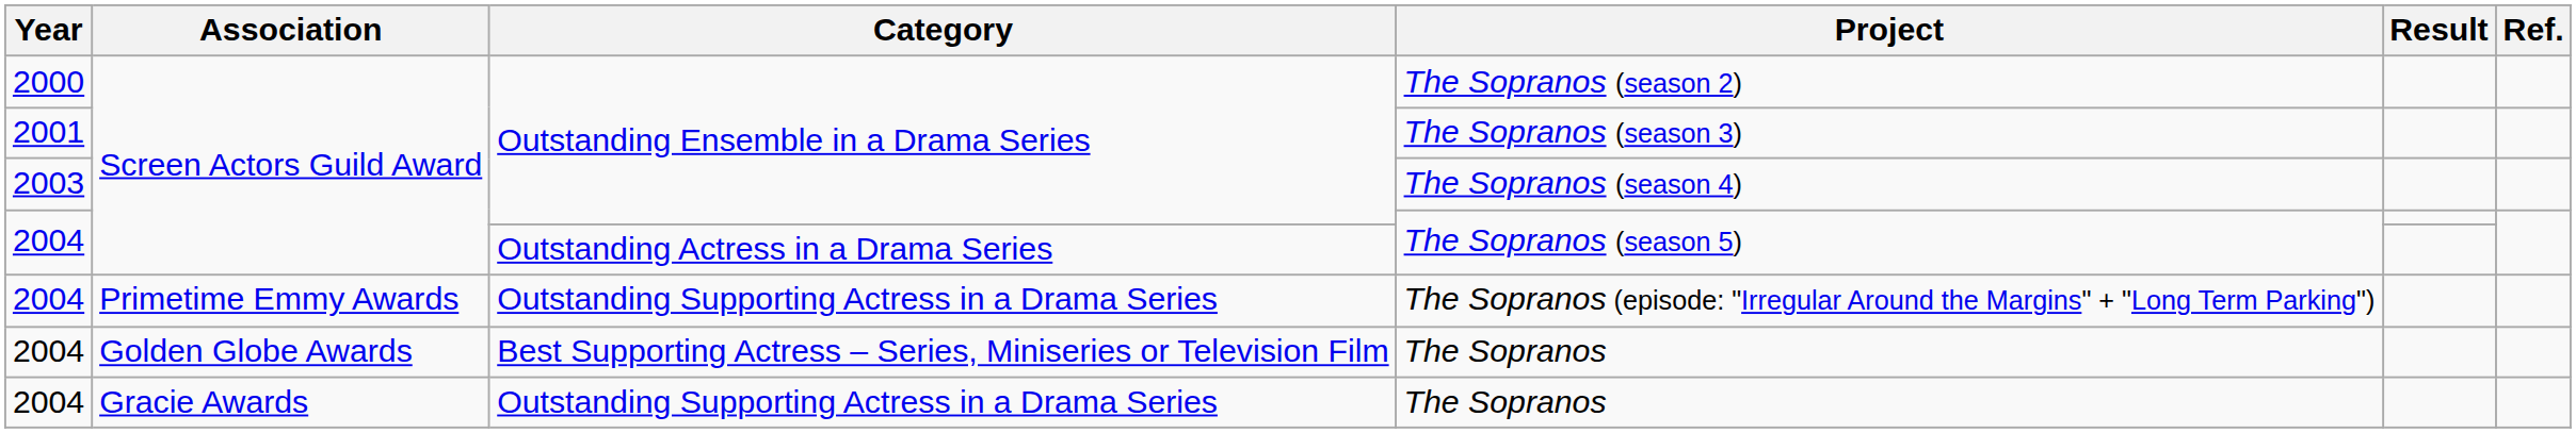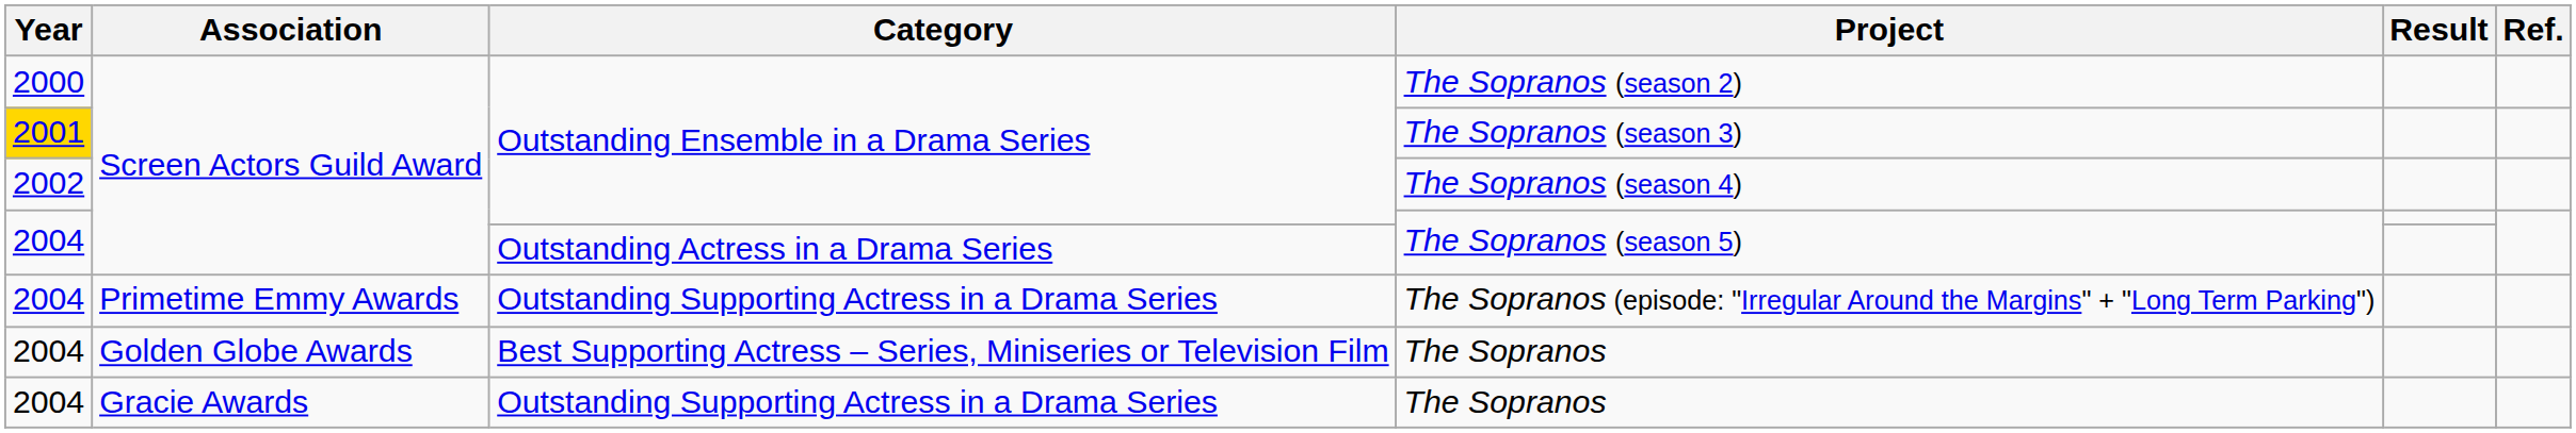 <table class="wikitable sortable">
 <tr>
 <th>Year</th>
 <th>Association</th>
 <th>Category</th>
 <th>Project</th>
 <th>Result</th>
 <th class=unsortable>Ref.</th>
 </tr>
 <tr>
 <td><a href='#'>2000</a></td>
 <td rowspan=5><a href='#'>Screen Actors Guild Award</a></td>
 <td rowspan=4><a href='#'>Outstanding Ensemble in a Drama Series</a></td>
 <td><em><a href='#'>The Sopranos</a></em> <small> (<a href='#'>season 2</a>) </small></td>
 <td></td>
 <td></td>
 </tr>
 <tr>
-<td><a href='#'>2001</a></td>
+<td style="background: gold;"><a href='#'>2001</a></td>
 <td><em><a href='#'>The Sopranos</a></em> <small> (<a href='#'>season 3</a>) </small></td>
 <td></td>
 <td></td>
 </tr>
 <tr>
-<td><a href='#'>2003</a></td>
+<td><a href='#'>2002</a></td>
 <td><em><a href='#'>The Sopranos</a></em> <small> (<a href='#'>season 4</a>) </small></td>
 <td></td>
 <td></td>
 </tr>
 <tr>
 <td rowspan=2><a href='#'>2004</a></td>
 <td rowspan=2><em><a href='#'>The Sopranos</a></em> <small> (<a href='#'>season 5</a>) </small></td>
 <td></td>
 <td rowspan=2></td>
 </tr>
 <tr>
 <td><a href='#'>Outstanding Actress in a Drama Series</a></td>
 <td></td>
 </tr>
 <tr>
 <td><a href='#'>2004</a></td>
 <td><a href='#'>Primetime Emmy Awards</a></td>
 <td><a href='#'>Outstanding Supporting Actress in a Drama Series</a></td>
 <td><em>The Sopranos</em><small> (episode: "<a href='#'>Irregular Around the Margins</a>" + "<a href='#'>Long Term Parking</a>") </small></td>
 <td></td>
 <td></td>
 </tr>
 <tr>
 <td>2004</td>
 <td><a href='#'>Golden Globe Awards</a></td>
 <td><a href='#'>Best Supporting Actress – Series, Miniseries or Television Film</a></td>
 <td><em>The Sopranos</em></td>
 <td></td>
 <td></td>
 </tr>
 <tr>
 <td>2004</td>
 <td><a href='#'>Gracie Awards</a></td>
 <td><a href='#'>Outstanding Supporting Actress in a Drama Series</a></td>
 <td><em>The Sopranos</em></td>
 <td></td>
 <td></td>
 </tr>
 </table>
